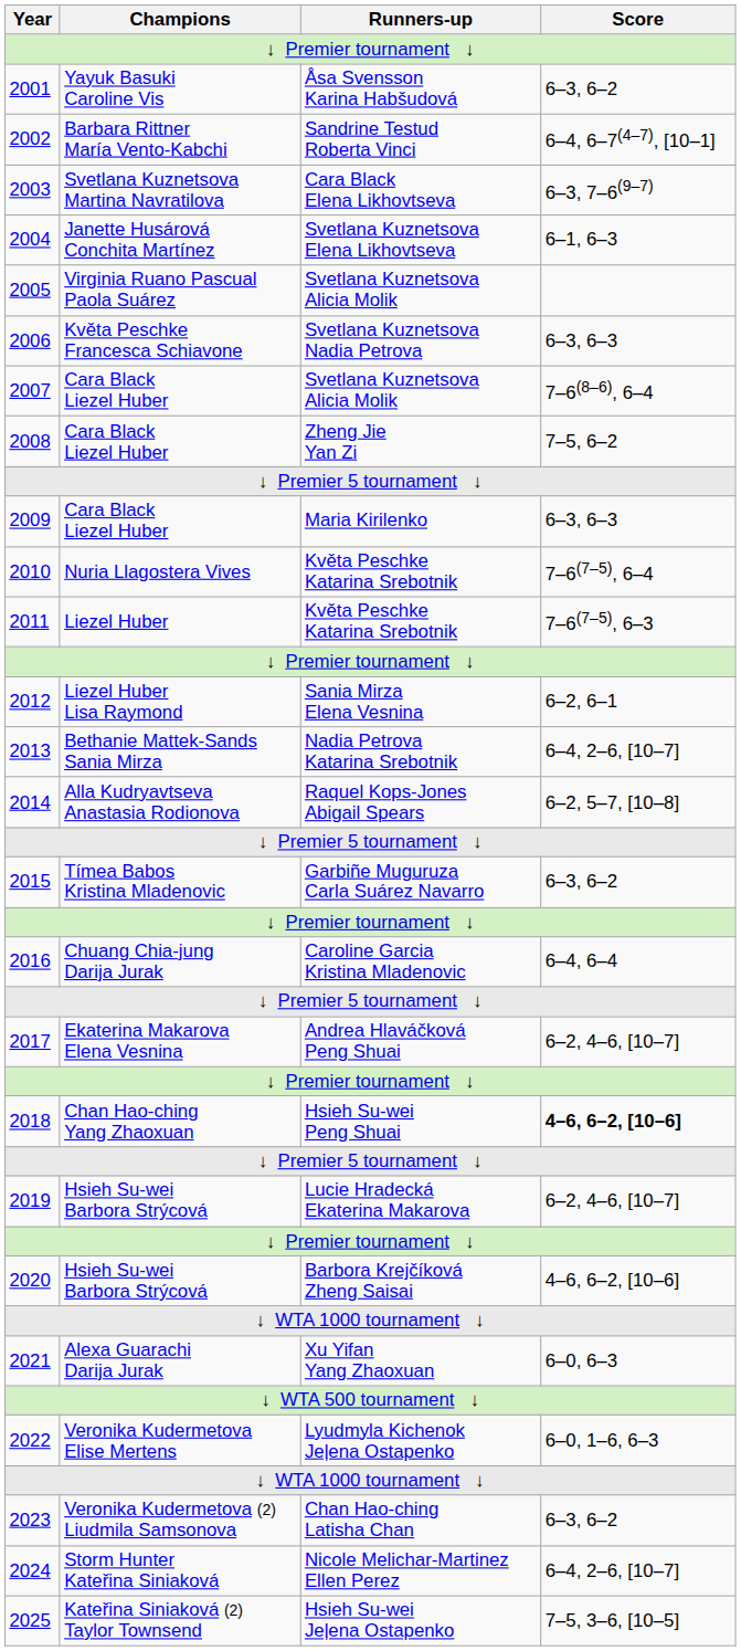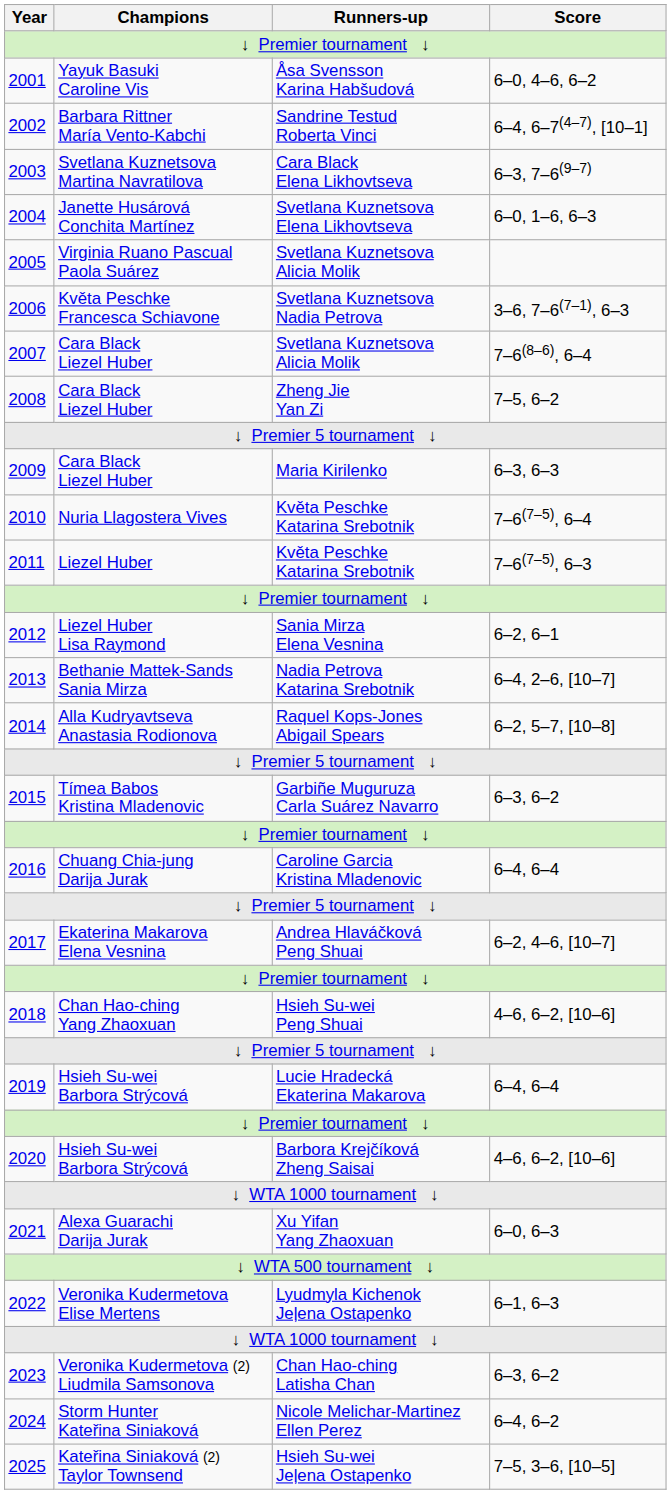 <table class="wikitable">
 <tr>
 <th style="width:40px">Year</th>
 <th style="width:200px">Champions</th>
 <th style="width:200px">Runners-up</th>
 <th style="width:160px" class="unsortable">Score</th>
 </tr>
 <tr>
 <td colspan=8 style=background:#D4F1C5 align=center>↓  <a href='#'>Premier tournament</a>   ↓</td>
 </tr>
 <tr>
 <td><a href='#'>2001</a></td>
 <td> <a href='#'>Yayuk Basuki</a> <br> <a href='#'>Caroline Vis</a></td>
 <td> <a href='#'>Åsa Svensson</a> <br> <a href='#'>Karina Habšudová</a></td>
-<td>6–3, 6–2</td>
+<td>6–0, 4–6, 6–2</td>
 </tr>
 <tr>
 <td><a href='#'>2002</a></td>
 <td> <a href='#'>Barbara Rittner</a> <br> <a href='#'>María Vento-Kabchi</a></td>
 <td> <a href='#'>Sandrine Testud</a> <br> <a href='#'>Roberta Vinci</a></td>
 <td>6–4, 6–7<sup>(4–7)</sup>, [10–1]</td>
 </tr>
 <tr>
 <td><a href='#'>2003</a></td>
 <td> <a href='#'>Svetlana Kuznetsova</a> <br> <a href='#'>Martina Navratilova</a></td>
 <td> <a href='#'>Cara Black</a> <br> <a href='#'>Elena Likhovtseva</a></td>
 <td>6–3, 7–6<sup>(9–7)</sup></td>
 </tr>
 <tr>
 <td><a href='#'>2004</a></td>
 <td> <a href='#'>Janette Husárová</a> <br> <a href='#'>Conchita Martínez</a></td>
 <td> <a href='#'>Svetlana Kuznetsova</a> <br> <a href='#'>Elena Likhovtseva</a></td>
-<td>6–1, 6–3</td>
+<td>6–0, 1–6, 6–3</td>
 </tr>
 <tr>
 <td><a href='#'>2005</a></td>
 <td> <a href='#'>Virginia Ruano Pascual</a> <br> <a href='#'>Paola Suárez</a></td>
 <td> <a href='#'>Svetlana Kuznetsova</a> <br> <a href='#'>Alicia Molik</a></td>
 <td></td>
 </tr>
 <tr>
 <td><a href='#'>2006</a></td>
 <td> <a href='#'>Květa Peschke</a> <br> <a href='#'>Francesca Schiavone</a></td>
 <td> <a href='#'>Svetlana Kuznetsova</a> <br> <a href='#'>Nadia Petrova</a></td>
-<td>6–3, 6–3</td>
+<td>3–6, 7–6<sup>(7–1)</sup>, 6–3</td>
 </tr>
 <tr>
 <td><a href='#'>2007</a></td>
 <td> <a href='#'>Cara Black</a> <br> <a href='#'>Liezel Huber</a></td>
 <td> <a href='#'>Svetlana Kuznetsova</a> <br> <a href='#'>Alicia Molik</a></td>
 <td>7–6<sup>(8–6)</sup>, 6–4</td>
 </tr>
 <tr>
 <td><a href='#'>2008</a></td>
 <td> <a href='#'>Cara Black</a>  <br> <a href='#'>Liezel Huber</a> </td>
 <td> <a href='#'>Zheng Jie</a> <br> <a href='#'>Yan Zi</a></td>
 <td>7–5, 6–2</td>
 </tr>
 <tr>
 <td colspan=8 style=background:#E9E9E9 align=center>↓  <a href='#'>Premier 5 tournament</a>   ↓</td>
 </tr>
 <tr>
 <td><a href='#'>2009</a></td>
 <td> <a href='#'>Cara Black</a>  <br> <a href='#'>Liezel Huber</a> </td>
 <td> <a href='#'>Maria Kirilenko</a> <br></td>
 <td>6–3, 6–3</td>
 </tr>
 <tr>
 <td><a href='#'>2010</a></td>
 <td> <a href='#'>Nuria Llagostera Vives</a> <br></td>
 <td> <a href='#'>Květa Peschke</a> <br> <a href='#'>Katarina Srebotnik</a></td>
 <td>7–6<sup>(7–5)</sup>, 6–4</td>
 </tr>
 <tr>
 <td><a href='#'>2011</a></td>
 <td> <a href='#'>Liezel Huber</a>  <br></td>
 <td> <a href='#'>Květa Peschke</a> <br> <a href='#'>Katarina Srebotnik</a></td>
 <td>7–6<sup>(7–5)</sup>, 6–3</td>
 </tr>
 <tr>
 <td colspan=8 style=background:#D4F1C5 align=center>↓  <a href='#'>Premier tournament</a>   ↓</td>
 </tr>
 <tr>
 <td><a href='#'>2012</a></td>
 <td> <a href='#'>Liezel Huber</a>  <br> <a href='#'>Lisa Raymond</a></td>
 <td> <a href='#'>Sania Mirza</a> <br> <a href='#'>Elena Vesnina</a></td>
 <td>6–2, 6–1</td>
 </tr>
 <tr>
 <td><a href='#'>2013</a></td>
 <td> <a href='#'>Bethanie Mattek-Sands</a> <br>  <a href='#'>Sania Mirza</a></td>
 <td> <a href='#'>Nadia Petrova</a> <br> <a href='#'>Katarina Srebotnik</a></td>
 <td>6–4, 2–6, [10–7]</td>
 </tr>
 <tr>
 <td><a href='#'>2014</a></td>
 <td> <a href='#'>Alla Kudryavtseva</a> <br> <a href='#'>Anastasia Rodionova</a></td>
 <td> <a href='#'>Raquel Kops-Jones</a> <br> <a href='#'>Abigail Spears</a></td>
 <td>6–2, 5–7, [10–8]</td>
 </tr>
 <tr>
 <td colspan=8 style=background:#E9E9E9 align=center>↓  <a href='#'>Premier 5 tournament</a>   ↓</td>
 </tr>
 <tr>
 <td><a href='#'>2015</a></td>
 <td> <a href='#'>Tímea Babos</a> <br> <a href='#'>Kristina Mladenovic</a></td>
 <td> <a href='#'>Garbiñe Muguruza</a> <br> <a href='#'>Carla Suárez Navarro</a></td>
 <td>6–3, 6–2</td>
 </tr>
 <tr>
 <td colspan=8 style=background:#D4F1C5 align=center>↓  <a href='#'>Premier tournament</a>   ↓</td>
 </tr>
 <tr>
 <td><a href='#'>2016</a></td>
 <td> <a href='#'>Chuang Chia-jung</a> <br> <a href='#'>Darija Jurak</a></td>
 <td> <a href='#'>Caroline Garcia</a> <br> <a href='#'>Kristina Mladenovic</a></td>
 <td>6–4, 6–4</td>
 </tr>
 <tr>
 <td colspan=8 style=background:#E9E9E9 align=center>↓  <a href='#'>Premier 5 tournament</a>   ↓</td>
 </tr>
 <tr>
 <td><a href='#'>2017</a></td>
 <td> <a href='#'>Ekaterina Makarova</a> <br> <a href='#'>Elena Vesnina</a></td>
 <td> <a href='#'>Andrea Hlaváčková</a> <br> <a href='#'>Peng Shuai</a></td>
 <td>6–2, 4–6, [10–7]</td>
 </tr>
 <tr>
 <td colspan=8 style=background:#D4F1C5 align=center>↓  <a href='#'>Premier tournament</a>   ↓</td>
 </tr>
 <tr>
 <td><a href='#'>2018</a></td>
 <td> <a href='#'>Chan Hao-ching</a> <br> <a href='#'>Yang Zhaoxuan</a></td>
 <td> <a href='#'>Hsieh Su-wei</a><br> <a href='#'>Peng Shuai</a></td>
-<td><strong>4–6, 6–2, [10–6]</strong></td>
+<td>4–6, 6–2, [10–6]</td>
 </tr>
 <tr>
 <td colspan=8 style=background:#E9E9E9 align=center>↓  <a href='#'>Premier 5 tournament</a>   ↓</td>
 </tr>
 <tr>
 <td><a href='#'>2019</a></td>
 <td> <a href='#'>Hsieh Su-wei</a> <br> <a href='#'>Barbora Strýcová</a></td>
 <td> <a href='#'>Lucie Hradecká</a> <br> <a href='#'>Ekaterina Makarova</a></td>
-<td>6–2, 4–6, [10–7]</td>
+<td>6–4, 6–4</td>
 </tr>
 <tr>
 <td colspan=8 style=background:#D4F1C5 align=center>↓  <a href='#'>Premier tournament</a>   ↓</td>
 </tr>
 <tr>
 <td><a href='#'>2020</a></td>
 <td> <a href='#'>Hsieh Su-wei</a>  <br> <a href='#'>Barbora Strýcová</a> </td>
 <td> <a href='#'>Barbora Krejčíková</a> <br> <a href='#'>Zheng Saisai</a></td>
 <td>4–6, 6–2, [10–6]</td>
 </tr>
 <tr>
 <td colspan=8 style=background:#E9E9E9 align=center>↓  <a href='#'>WTA 1000 tournament</a>   ↓</td>
 </tr>
 <tr>
 <td><a href='#'>2021</a></td>
 <td> <a href='#'>Alexa Guarachi</a> <br> <a href='#'>Darija Jurak</a> </td>
 <td> <a href='#'>Xu Yifan</a> <br> <a href='#'>Yang Zhaoxuan</a></td>
 <td>6–0, 6–3</td>
 </tr>
 <tr>
 <td colspan=8 style=background:#D4F1C5 align=center>↓  <a href='#'>WTA 500 tournament</a>   ↓</td>
 </tr>
 <tr>
 <td><a href='#'>2022</a></td>
 <td> <a href='#'>Veronika Kudermetova</a> <br> <a href='#'>Elise Mertens</a></td>
 <td> <a href='#'>Lyudmyla Kichenok</a> <br> <a href='#'>Jeļena Ostapenko</a></td>
-<td>6–0, 1–6, 6–3</td>
+<td>6–1, 6–3</td>
 </tr>
 <tr>
 <td colspan=8 style=background:#E9E9E9 align=center>↓  <a href='#'>WTA 1000 tournament</a>   ↓</td>
 </tr>
 <tr>
 <td><a href='#'>2023</a></td>
 <td> <a href='#'>Veronika Kudermetova</a> <small>(2)</small> <br> <a href='#'>Liudmila Samsonova</a></td>
 <td> <a href='#'>Chan Hao-ching</a> <br> <a href='#'>Latisha Chan</a></td>
 <td>6–3, 6–2</td>
 </tr>
 <tr>
 <td><a href='#'>2024</a></td>
 <td> <a href='#'>Storm Hunter</a> <br> <a href='#'>Kateřina Siniaková</a></td>
 <td> <a href='#'>Nicole Melichar-Martinez</a> <br> <a href='#'>Ellen Perez</a></td>
-<td>6–4, 2–6, [10–7]</td>
+<td>6–4, 6–2</td>
 </tr>
 <tr>
 <td><a href='#'>2025</a></td>
 <td> <a href='#'>Kateřina Siniaková</a> <small>(2)</small> <br> <a href='#'>Taylor Townsend</a></td>
 <td> <a href='#'>Hsieh Su-wei</a> <br> <a href='#'>Jeļena Ostapenko</a></td>
 <td>7–5, 3–6, [10–5]</td>
 </tr>
 </table>
